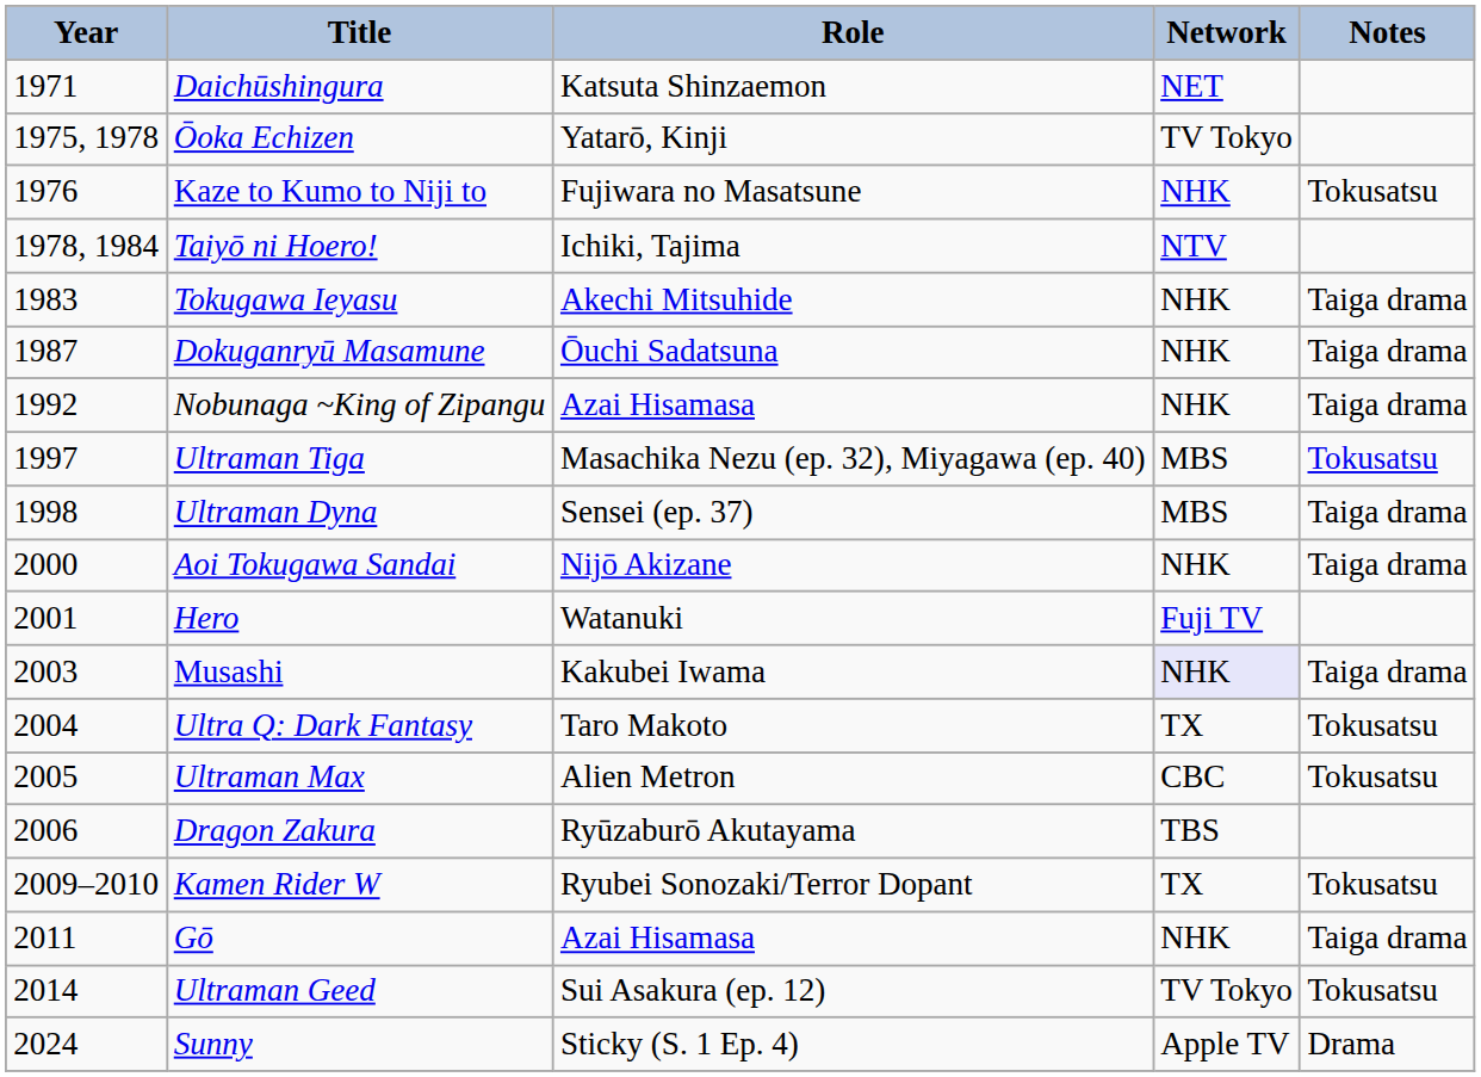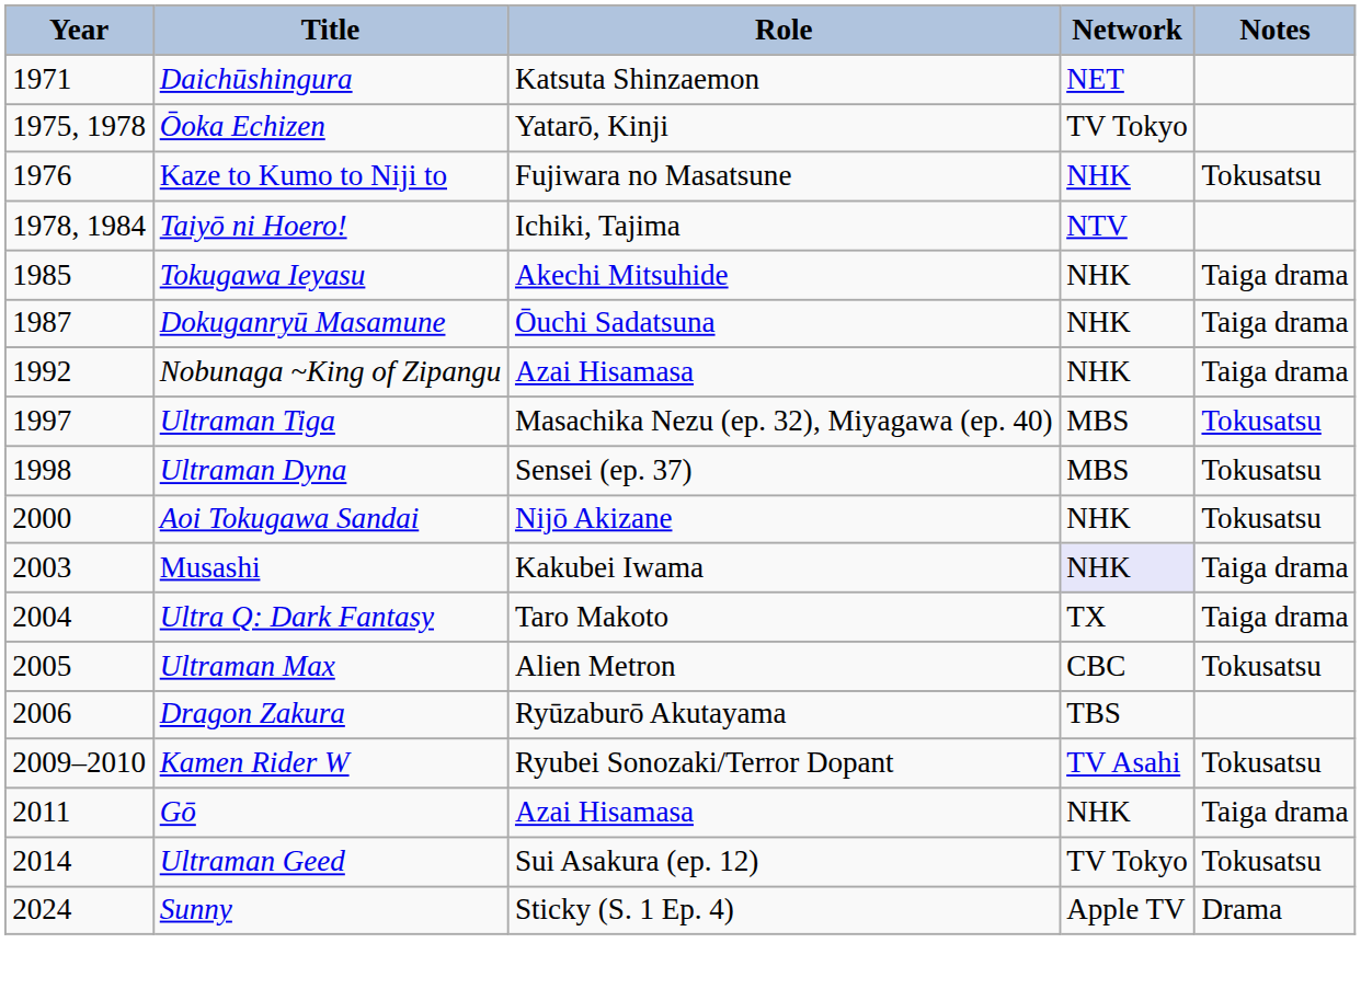 <table class="wikitable" style="font-size:90%;">
 <tr>
 <th style="background:#B0C4DE;">Year</th>
 <th style="background:#B0C4DE;">Title</th>
 <th style="background:#B0C4DE;">Role</th>
 <th style="background:#B0C4DE;">Network</th>
 <th style="background:#B0C4DE;">Notes</th>
 </tr>
 <tr>
 <td>1971</td>
 <td><em><a href='#'>Daichūshingura</a></em></td>
 <td>Katsuta Shinzaemon</td>
 <td><a href='#'>NET</a></td>
 <td></td>
 </tr>
 <tr>
 <td>1975, 1978</td>
 <td><em><a href='#'>Ōoka Echizen</a></em></td>
 <td>Yatarō, Kinji</td>
 <td>TV Tokyo</td>
 <td></td>
 </tr>
 <tr>
 <td>1976</td>
 <td><a href='#'>Kaze to Kumo to Niji to</a></td>
 <td>Fujiwara no Masatsune</td>
 <td><a href='#'>NHK</a></td>
 <td>Tokusatsu</td>
 </tr>
 <tr>
 <td>1978, 1984</td>
 <td><em><a href='#'>Taiyō ni Hoero!</a></em></td>
 <td>Ichiki, Tajima</td>
 <td><a href='#'>NTV</a></td>
 <td></td>
 </tr>
 <tr>
-<td>1983</td>
+<td>1985</td>
 <td><em><a href='#'>Tokugawa Ieyasu</a></em></td>
 <td><a href='#'>Akechi Mitsuhide</a></td>
 <td>NHK</td>
 <td>Taiga drama</td>
 </tr>
 <tr>
 <td>1987</td>
 <td><em><a href='#'>Dokuganryū Masamune</a></em></td>
 <td><a href='#'>Ōuchi Sadatsuna</a></td>
 <td>NHK</td>
 <td>Taiga drama</td>
 </tr>
 <tr>
 <td>1992</td>
 <td><em>Nobunaga ~King of Zipangu</em></td>
 <td><a href='#'>Azai Hisamasa</a></td>
 <td>NHK</td>
 <td>Taiga drama</td>
 </tr>
 <tr>
 <td>1997</td>
 <td><em><a href='#'>Ultraman Tiga</a></em></td>
 <td>Masachika Nezu (ep. 32), Miyagawa (ep. 40)</td>
 <td>MBS</td>
 <td><a href='#'>Tokusatsu</a></td>
 </tr>
 <tr>
 <td>1998</td>
 <td><em><a href='#'>Ultraman Dyna</a></em></td>
 <td>Sensei (ep. 37)</td>
 <td>MBS</td>
-<td>Taiga drama</td>
+<td>Tokusatsu</td>
 </tr>
 <tr>
 <td>2000</td>
 <td><em><a href='#'>Aoi Tokugawa Sandai</a></em></td>
 <td><a href='#'>Nijō Akizane</a></td>
 <td>NHK</td>
-<td>Taiga drama</td>
-</tr>
-<tr>
-<td>2001</td>
-<td><em><a href='#'>Hero</a></em></td>
-<td>Watanuki</td>
-<td><a href='#'>Fuji TV</a></td>
-<td></td>
+<td>Tokusatsu</td>
 </tr>
 <tr>
 <td>2003</td>
 <td><a href='#'>Musashi</a></td>
 <td>Kakubei Iwama</td>
 <td style="background: lavender;">NHK</td>
 <td>Taiga drama</td>
 </tr>
 <tr>
 <td>2004</td>
 <td><em><a href='#'>Ultra Q: Dark Fantasy</a></em></td>
 <td>Taro Makoto</td>
 <td>TX</td>
-<td>Tokusatsu</td>
+<td>Taiga drama</td>
 </tr>
 <tr>
 <td>2005</td>
 <td><em><a href='#'>Ultraman Max</a></em></td>
 <td>Alien Metron</td>
 <td>CBC</td>
 <td>Tokusatsu</td>
 </tr>
 <tr>
 <td>2006</td>
 <td><em><a href='#'>Dragon Zakura</a></em></td>
 <td>Ryūzaburō Akutayama</td>
 <td>TBS</td>
 <td></td>
 </tr>
 <tr>
 <td>2009–2010</td>
 <td><em><a href='#'>Kamen Rider W</a></em></td>
 <td>Ryubei Sonozaki/Terror Dopant</td>
-<td>TX</td>
+<td><a href='#'>TV Asahi</a></td>
 <td>Tokusatsu</td>
 </tr>
 <tr>
 <td>2011</td>
 <td><em><a href='#'>Gō</a></em></td>
 <td><a href='#'>Azai Hisamasa</a></td>
 <td>NHK</td>
 <td>Taiga drama</td>
 </tr>
 <tr>
 <td>2014</td>
 <td><em><a href='#'>Ultraman Geed</a></em></td>
 <td>Sui Asakura (ep. 12)</td>
 <td>TV Tokyo</td>
 <td>Tokusatsu</td>
 </tr>
 <tr>
 <td>2024</td>
 <td><em><a href='#'>Sunny</a></em></td>
 <td>Sticky (S. 1 Ep. 4)</td>
 <td>Apple TV</td>
 <td>Drama </td>
 </tr>
 </table>
